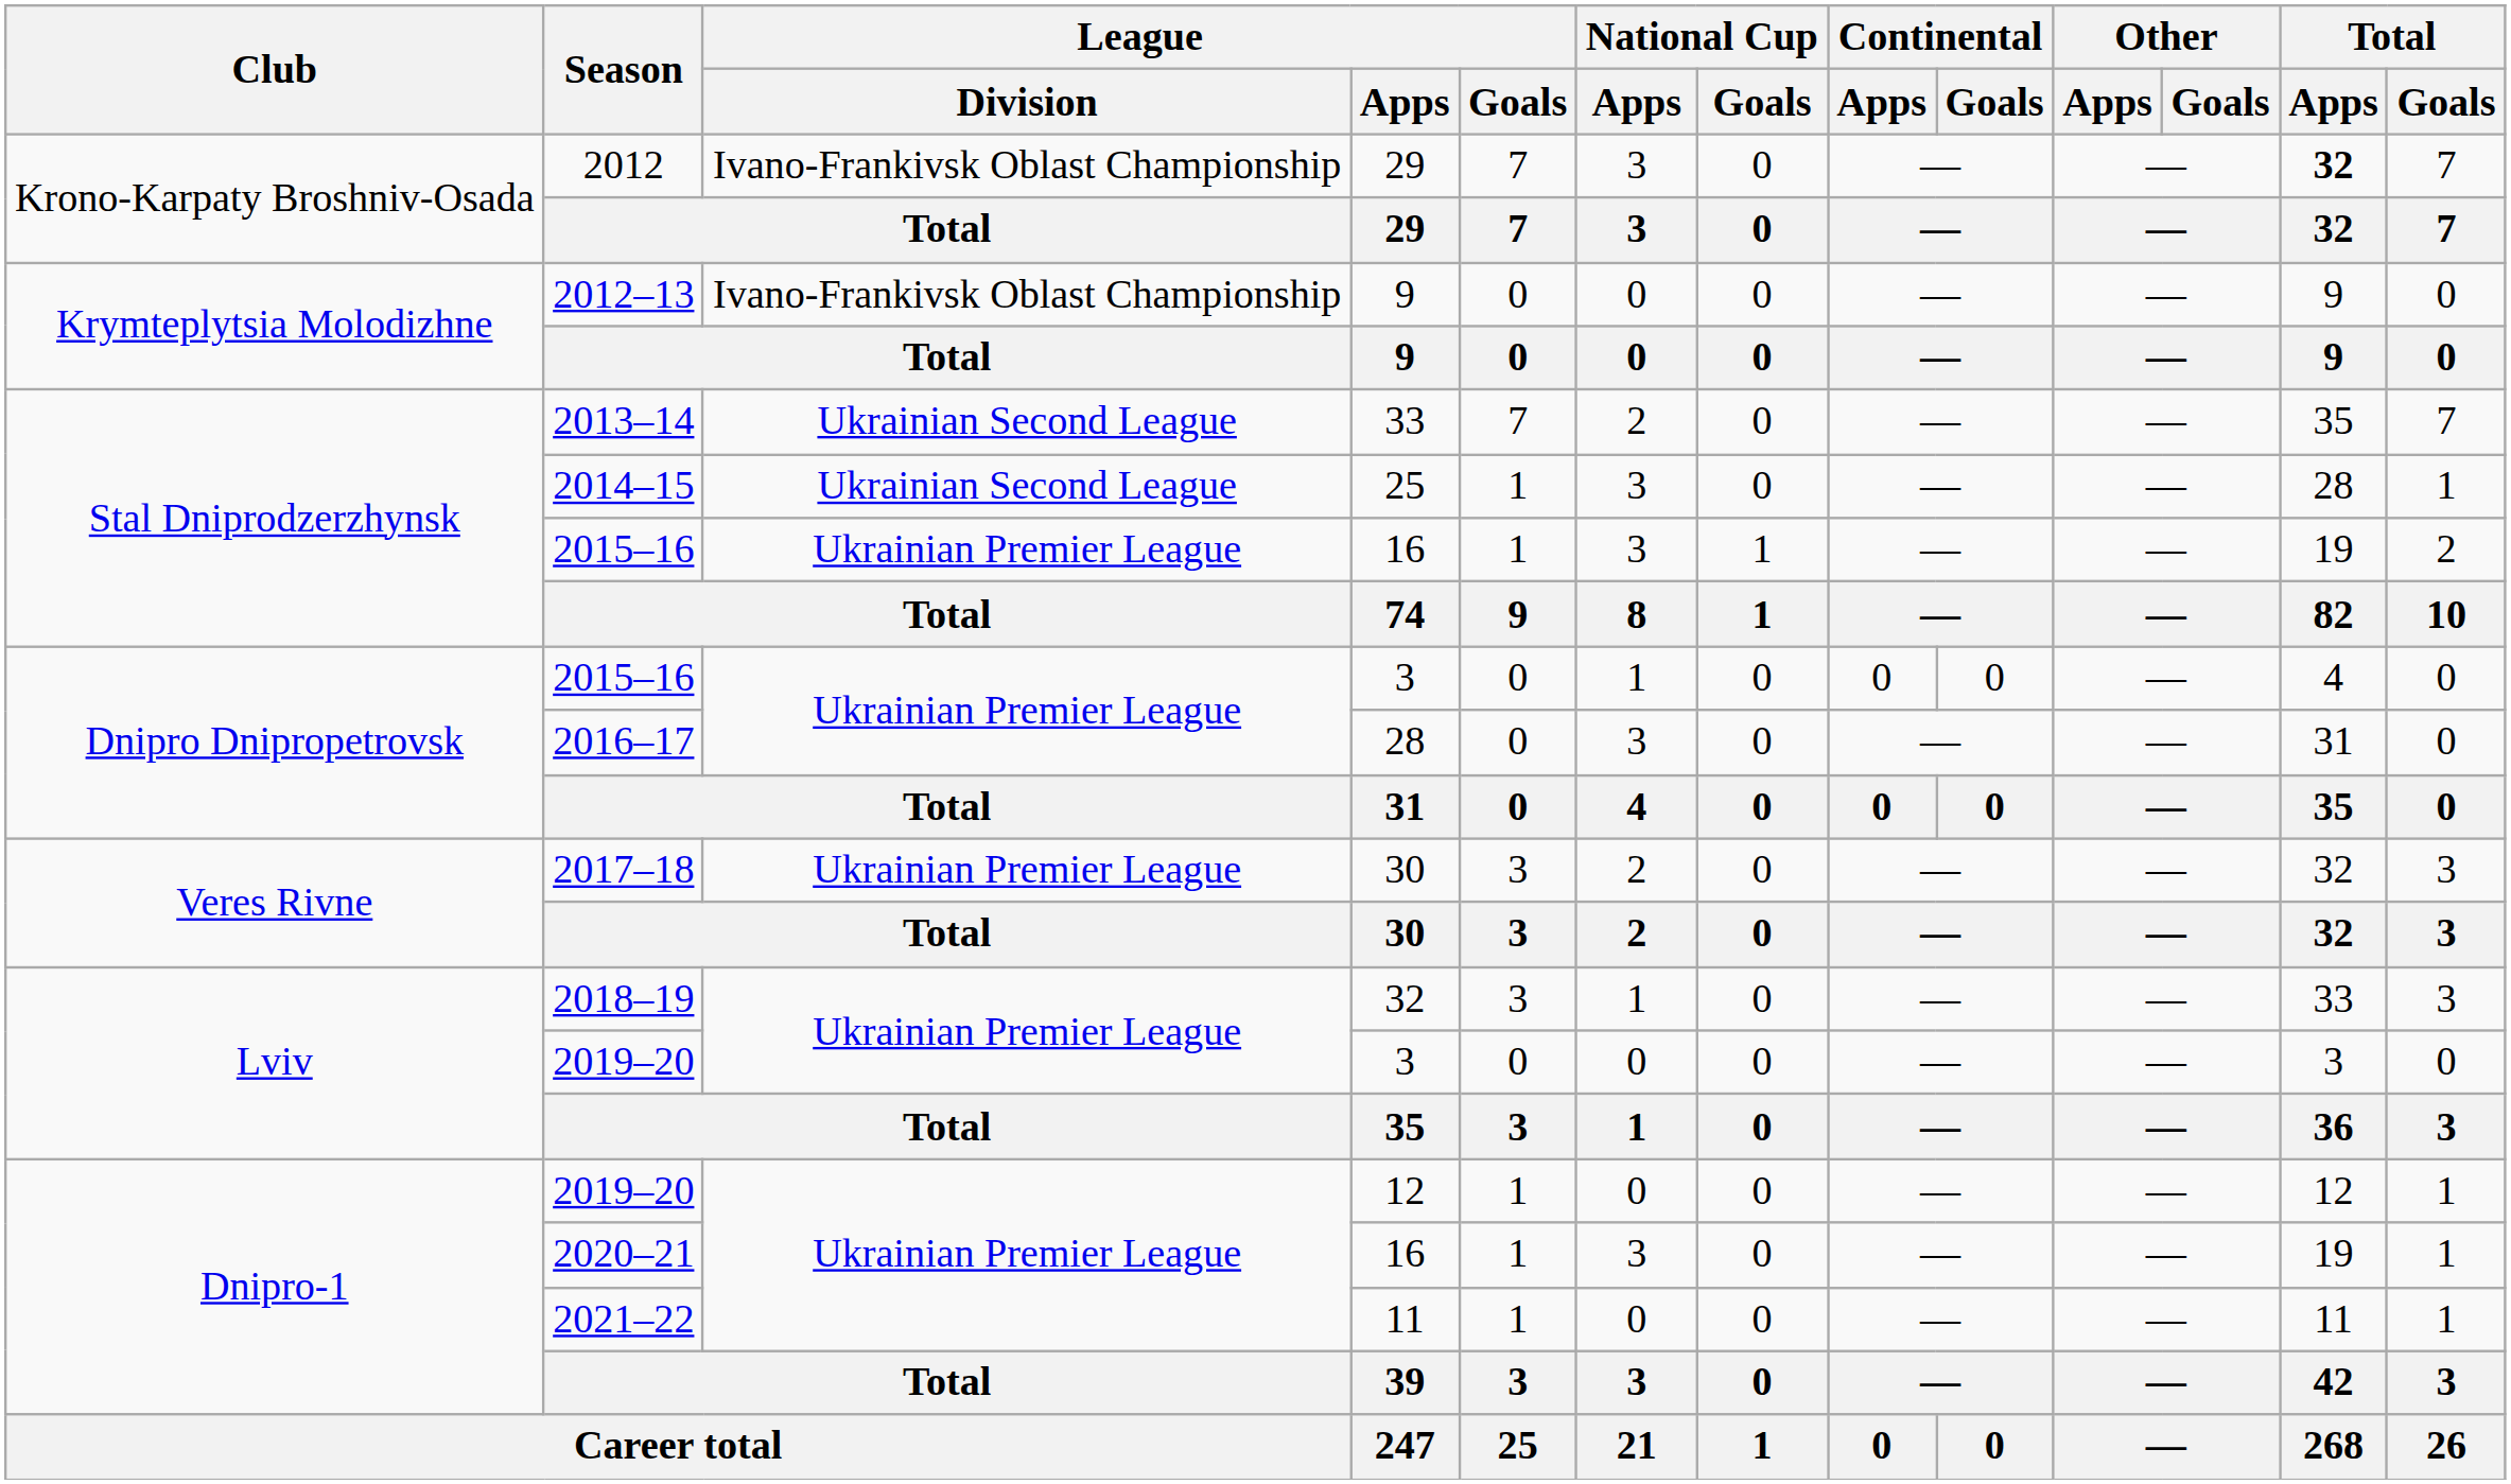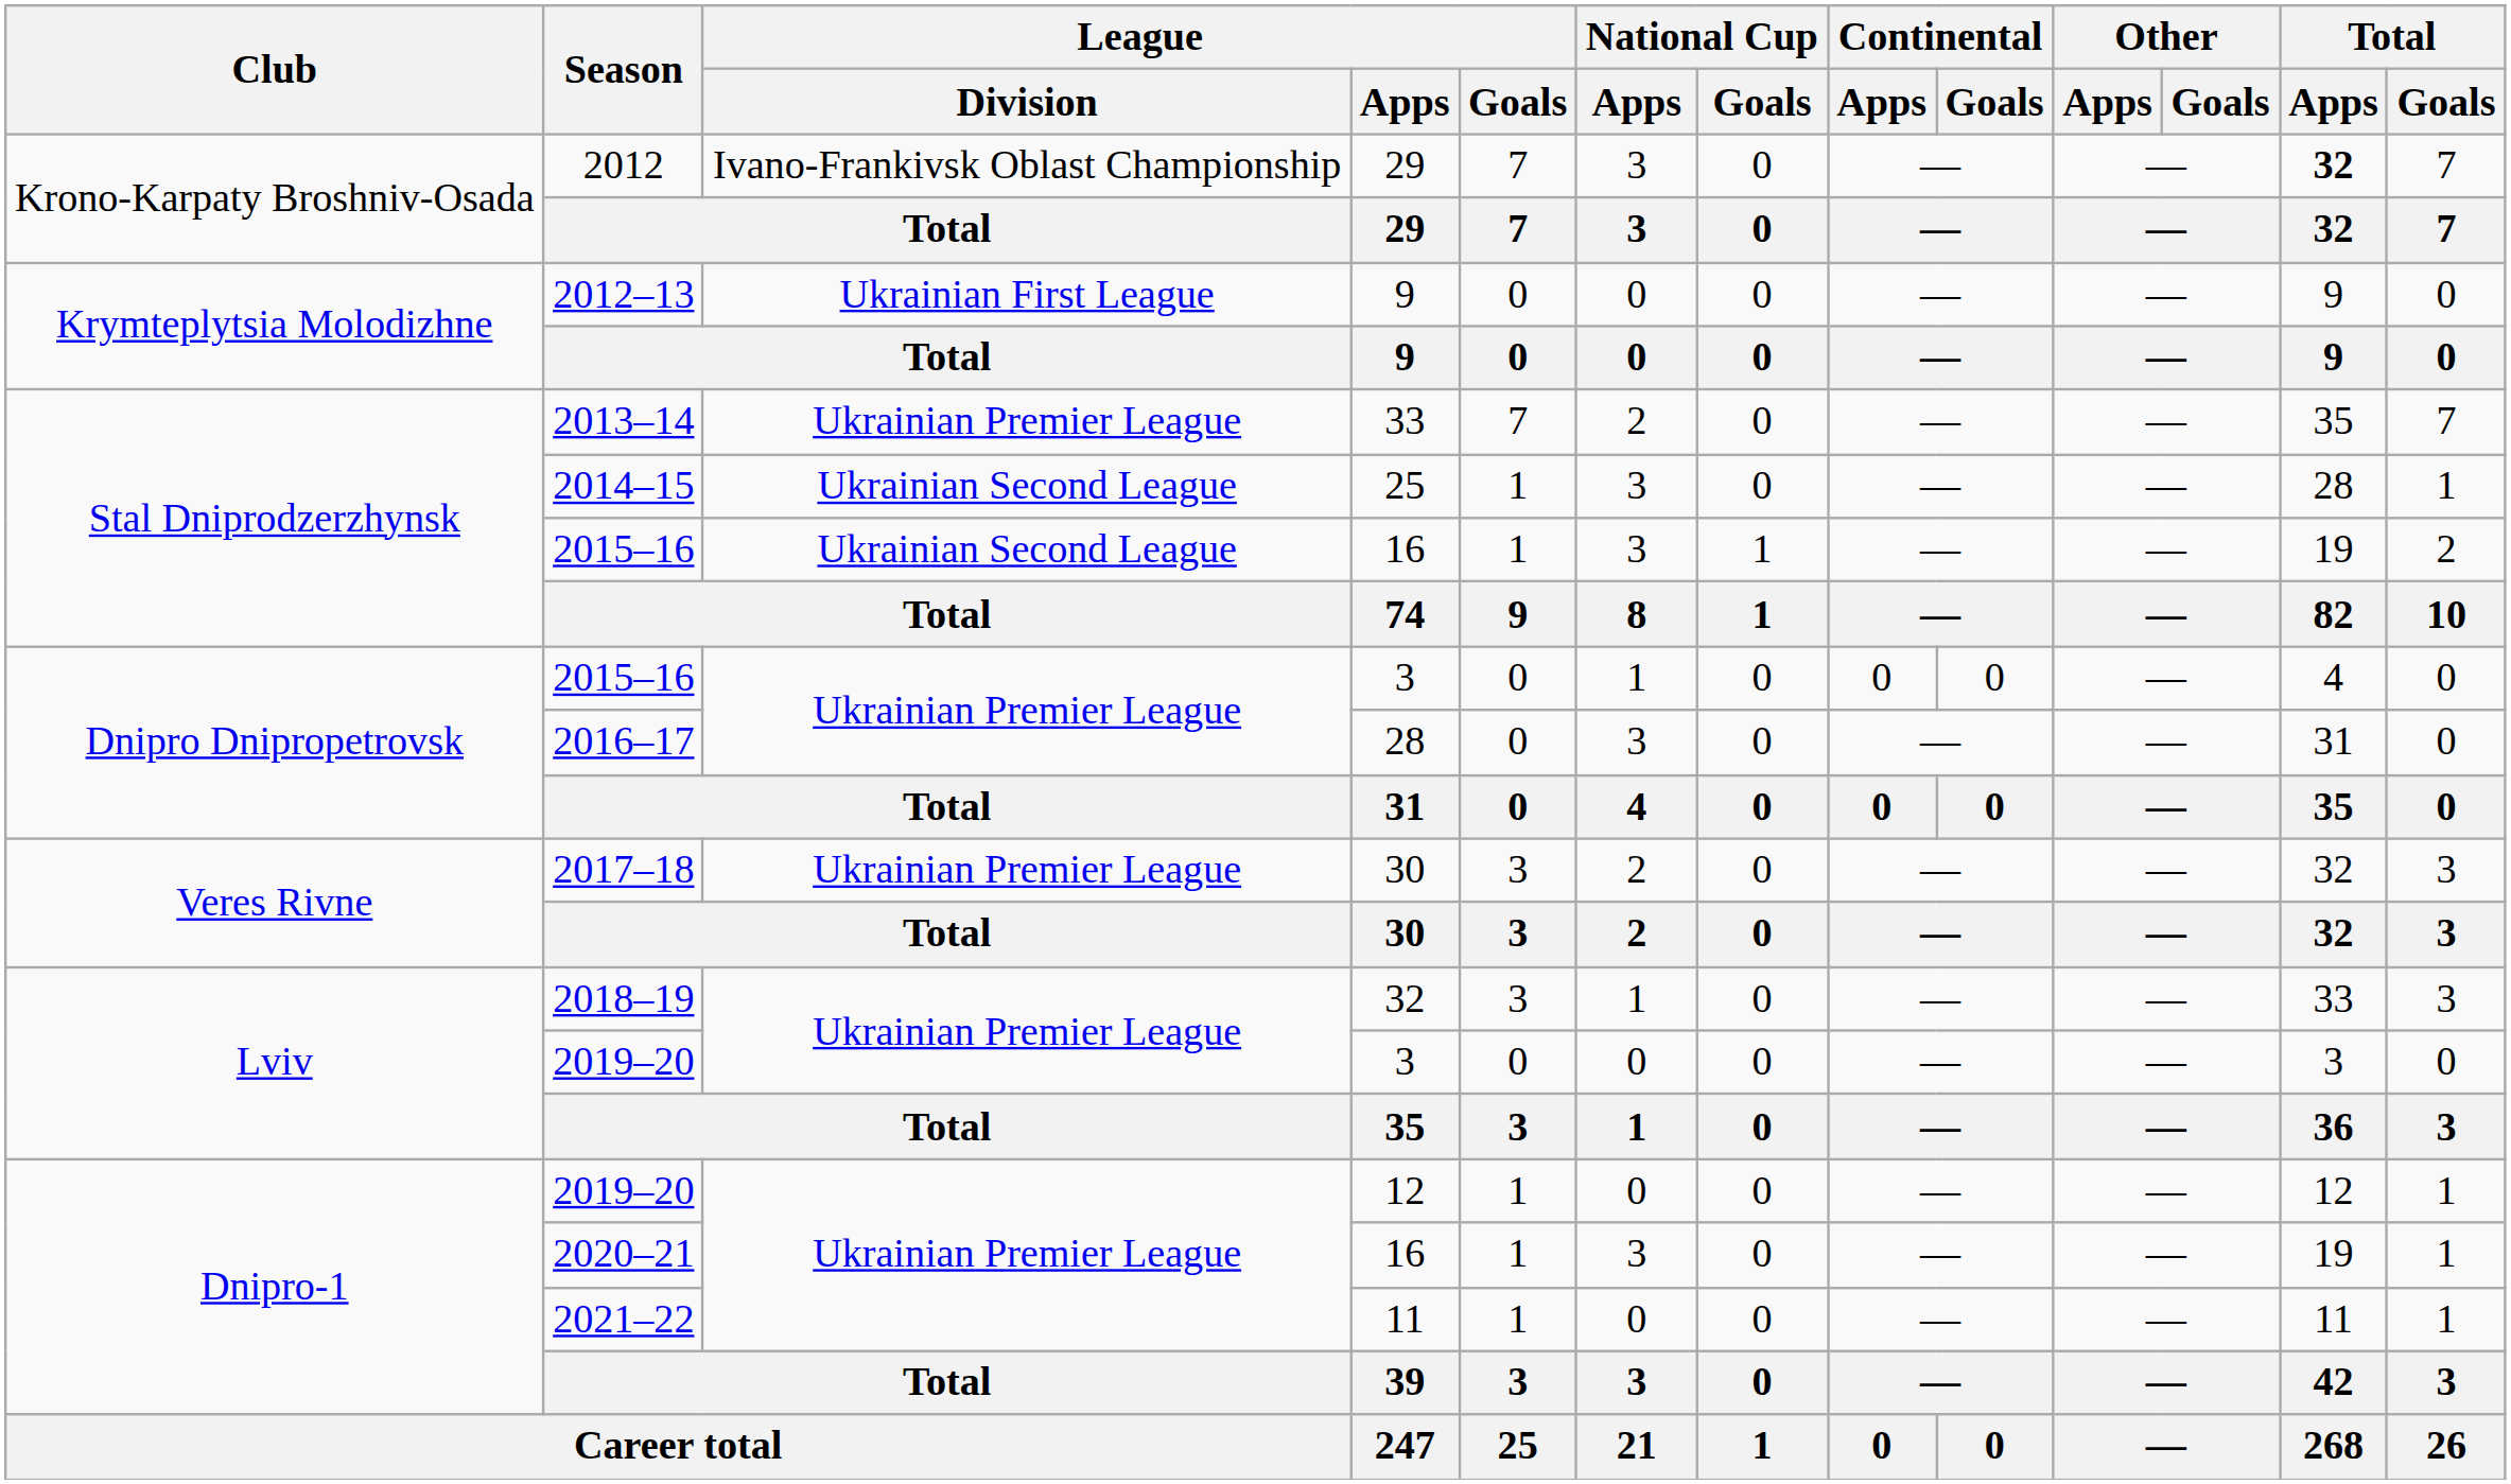 <table class="wikitable" style="text-align:center">
 <tr>
 <th rowspan="2">Club</th>
 <th rowspan="2">Season</th>
 <th colspan="3">League</th>
 <th colspan="2">National Cup</th>
 <th colspan="2">Continental</th>
 <th colspan="2">Other</th>
 <th colspan="2">Total</th>
 </tr>
 <tr>
 <th>Division</th>
 <th>Apps</th>
 <th>Goals</th>
 <th>Apps</th>
 <th>Goals</th>
 <th>Apps</th>
 <th>Goals</th>
 <th>Apps</th>
 <th>Goals</th>
 <th>Apps</th>
 <th>Goals</th>
 </tr>
 <tr>
 <td rowspan="2">Krono-Karpaty Broshniv-Osada</td>
 <td>2012</td>
 <td>Ivano-Frankivsk Oblast Championship</td>
 <td>29</td>
 <td>7</td>
 <td>3</td>
 <td>0</td>
 <td colspan="2">—</td>
 <td colspan="2">—</td>
 <td><strong>32</strong></td>
 <td>7</td>
 </tr>
 <tr>
 <th colspan="2">Total</th>
 <th>29</th>
 <th>7</th>
 <th>3</th>
 <th>0</th>
 <th colspan="2">—</th>
 <th colspan="2">—</th>
 <th>32</th>
 <th>7</th>
 </tr>
 <tr>
 <td rowspan="2"><a href='#'>Krymteplytsia Molodizhne</a></td>
 <td><a href='#'>2012–13</a></td>
-<td>Ivano-Frankivsk Oblast Championship</td>
+<td><a href='#'>Ukrainian First League</a></td>
 <td>9</td>
 <td>0</td>
 <td>0</td>
 <td>0</td>
 <td colspan="2">—</td>
 <td colspan="2">—</td>
 <td>9</td>
 <td>0</td>
 </tr>
 <tr>
 <th colspan="2">Total</th>
 <th>9</th>
 <th>0</th>
 <th>0</th>
 <th>0</th>
 <th colspan="2">—</th>
 <th colspan="2">—</th>
 <th>9</th>
 <th>0</th>
 </tr>
 <tr>
 <td rowspan="4"><a href='#'>Stal Dniprodzerzhynsk</a></td>
 <td><a href='#'>2013–14</a></td>
-<td><a href='#'>Ukrainian Second League</a></td>
+<td><a href='#'>Ukrainian Premier League</a></td>
 <td>33</td>
 <td>7</td>
 <td>2</td>
 <td>0</td>
 <td colspan="2">—</td>
 <td colspan="2">—</td>
 <td>35</td>
 <td>7</td>
 </tr>
 <tr>
 <td><a href='#'>2014–15</a></td>
 <td><a href='#'>Ukrainian Second League</a></td>
 <td>25</td>
 <td>1</td>
 <td>3</td>
 <td>0</td>
 <td colspan="2">—</td>
 <td colspan="2">—</td>
 <td>28</td>
 <td>1</td>
 </tr>
 <tr>
 <td><a href='#'>2015–16</a></td>
-<td><a href='#'>Ukrainian Premier League</a></td>
+<td><a href='#'>Ukrainian Second League</a></td>
 <td>16</td>
 <td>1</td>
 <td>3</td>
 <td>1</td>
 <td colspan="2">—</td>
 <td colspan="2">—</td>
 <td>19</td>
 <td>2</td>
 </tr>
 <tr>
 <th colspan="2">Total</th>
 <th>74</th>
 <th>9</th>
 <th>8</th>
 <th>1</th>
 <th colspan="2">—</th>
 <th colspan="2">—</th>
 <th>82</th>
 <th>10</th>
 </tr>
 <tr>
 <td rowspan="3"><a href='#'>Dnipro Dnipropetrovsk</a></td>
 <td><a href='#'>2015–16</a></td>
 <td rowspan="2"><a href='#'>Ukrainian Premier League</a></td>
 <td>3</td>
 <td>0</td>
 <td>1</td>
 <td>0</td>
 <td>0</td>
 <td>0</td>
 <td colspan="2">—</td>
 <td>4</td>
 <td>0</td>
 </tr>
 <tr>
 <td><a href='#'>2016–17</a></td>
 <td>28</td>
 <td>0</td>
 <td>3</td>
 <td>0</td>
 <td colspan="2">—</td>
 <td colspan="2">—</td>
 <td>31</td>
 <td>0</td>
 </tr>
 <tr>
 <th colspan="2">Total</th>
 <th>31</th>
 <th>0</th>
 <th>4</th>
 <th>0</th>
 <th>0</th>
 <th>0</th>
 <th colspan="2">—</th>
 <th>35</th>
 <th>0</th>
 </tr>
 <tr>
 <td rowspan="2"><a href='#'>Veres Rivne</a></td>
 <td><a href='#'>2017–18</a></td>
 <td><a href='#'>Ukrainian Premier League</a></td>
 <td>30</td>
 <td>3</td>
 <td>2</td>
 <td>0</td>
 <td colspan="2">—</td>
 <td colspan="2">—</td>
 <td>32</td>
 <td>3</td>
 </tr>
 <tr>
 <th colspan="2">Total</th>
 <th>30</th>
 <th>3</th>
 <th>2</th>
 <th>0</th>
 <th colspan="2">—</th>
 <th colspan="2">—</th>
 <th>32</th>
 <th>3</th>
 </tr>
 <tr>
 <td rowspan="3"><a href='#'>Lviv</a></td>
 <td><a href='#'>2018–19</a></td>
 <td rowspan="2"><a href='#'>Ukrainian Premier League</a></td>
 <td>32</td>
 <td>3</td>
 <td>1</td>
 <td>0</td>
 <td colspan="2">—</td>
 <td colspan="2">—</td>
 <td>33</td>
 <td>3</td>
 </tr>
 <tr>
 <td><a href='#'>2019–20</a></td>
 <td>3</td>
 <td>0</td>
 <td>0</td>
 <td>0</td>
 <td colspan="2">—</td>
 <td colspan="2">—</td>
 <td>3</td>
 <td>0</td>
 </tr>
 <tr>
 <th colspan="2">Total</th>
 <th>35</th>
 <th>3</th>
 <th>1</th>
 <th>0</th>
 <th colspan="2">—</th>
 <th colspan="2">—</th>
 <th>36</th>
 <th>3</th>
 </tr>
 <tr>
 <td rowspan="4"><a href='#'>Dnipro-1</a></td>
 <td><a href='#'>2019–20</a></td>
 <td rowspan="3"><a href='#'>Ukrainian Premier League</a></td>
 <td>12</td>
 <td>1</td>
 <td>0</td>
 <td>0</td>
 <td colspan="2">—</td>
 <td colspan="2">—</td>
 <td>12</td>
 <td>1</td>
 </tr>
 <tr>
 <td><a href='#'>2020–21</a></td>
 <td>16</td>
 <td>1</td>
 <td>3</td>
 <td>0</td>
 <td colspan="2">—</td>
 <td colspan="2">—</td>
 <td>19</td>
 <td>1</td>
 </tr>
 <tr>
 <td><a href='#'>2021–22</a></td>
 <td>11</td>
 <td>1</td>
 <td>0</td>
 <td>0</td>
 <td colspan="2">—</td>
 <td colspan="2">—</td>
 <td>11</td>
 <td>1</td>
 </tr>
 <tr>
 <th colspan="2">Total</th>
 <th>39</th>
 <th>3</th>
 <th>3</th>
 <th>0</th>
 <th colspan="2">—</th>
 <th colspan="2">—</th>
 <th>42</th>
 <th>3</th>
 </tr>
 <tr>
 <th colspan="3">Career total</th>
 <th>247</th>
 <th>25</th>
 <th>21</th>
 <th>1</th>
 <th>0</th>
 <th>0</th>
 <th colspan="2">—</th>
 <th>268</th>
 <th>26</th>
 </tr>
 </table>
